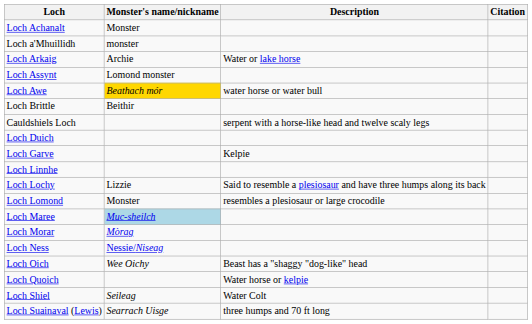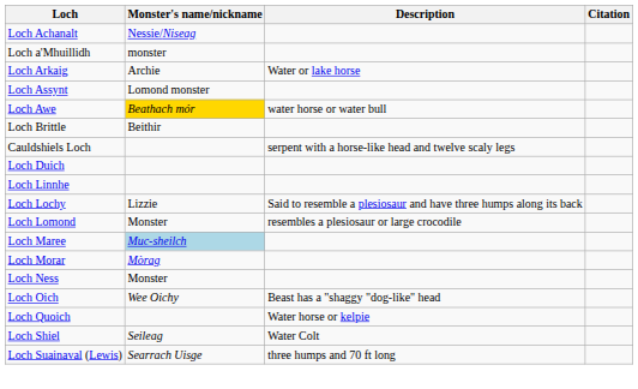 <table class="wikitable sortable">
 <tr>
 <th>Loch</th>
 <th>Monster's name/nickname</th>
 <th>Description</th>
 <th>Citation</th>
 </tr>
 <tr>
 <td><a href='#'>Loch Achanalt</a></td>
-<td>Monster</td>
+<td><a href='#'>Nessie/<em>Niseag</em></a></td>
 <td></td>
 <td></td>
 </tr>
 <tr>
 <td>Loch a'Mhuillidh</td>
 <td>monster</td>
 <td></td>
 <td></td>
 </tr>
 <tr>
 <td><a href='#'>Loch Arkaig</a></td>
 <td>Archie</td>
 <td>Water or <a href='#'>lake horse</a></td>
 <td></td>
 </tr>
 <tr>
 <td><a href='#'>Loch Assynt</a></td>
 <td>Lomond monster</td>
 <td></td>
 <td></td>
 </tr>
 <tr>
 <td><a href='#'>Loch Awe</a></td>
 <td style="background: gold;"><em>Beathach mór</em></td>
 <td>water horse or water bull</td>
 <td></td>
 </tr>
 <tr>
 <td>Loch Brittle</td>
 <td>Beithir</td>
 <td></td>
 <td></td>
 </tr>
 <tr>
 <td>Cauldshiels Loch</td>
 <td></td>
 <td>serpent with a horse-like head and twelve scaly legs</td>
 <td></td>
 </tr>
 <tr>
 <td><a href='#'>Loch Duich</a></td>
 <td></td>
 <td></td>
 <td></td>
 </tr>
 <tr>
-<td><a href='#'>Loch Garve</a></td>
-<td></td>
-<td>Kelpie</td>
-<td></td>
-</tr>
-<tr>
 <td><a href='#'>Loch Linnhe</a></td>
 <td></td>
 <td></td>
 <td></td>
 </tr>
 <tr>
 <td><a href='#'>Loch Lochy</a></td>
 <td>Lizzie</td>
 <td>Said to resemble a <a href='#'>plesiosaur</a> and have three humps along its back</td>
 <td></td>
 </tr>
 <tr>
 <td><a href='#'>Loch Lomond</a></td>
 <td>Monster</td>
 <td>resembles a plesiosaur or large crocodile</td>
 <td></td>
 </tr>
 <tr>
 <td><a href='#'>Loch Maree</a></td>
 <td style="background: lightblue;"><em><a href='#'>Muc-sheilch</a></em></td>
 <td></td>
 <td></td>
 </tr>
 <tr>
 <td><a href='#'>Loch Morar</a></td>
 <td><em><a href='#'>Mòrag</a></em></td>
 <td></td>
 <td></td>
 </tr>
 <tr>
 <td><a href='#'>Loch Ness</a></td>
-<td><a href='#'>Nessie/<em>Niseag</em></a></td>
+<td>Monster</td>
 <td></td>
 <td></td>
 </tr>
 <tr>
 <td><a href='#'>Loch Oich</a></td>
 <td><em>Wee Oichy</em></td>
 <td>Beast has a "shaggy "dog-like" head</td>
 <td></td>
 </tr>
 <tr>
 <td><a href='#'>Loch Quoich</a></td>
 <td></td>
 <td>Water horse or <a href='#'>kelpie</a></td>
 <td></td>
 </tr>
 <tr>
 <td><a href='#'>Loch Shiel</a></td>
 <td><em>Seileag</em></td>
 <td>Water Colt</td>
 <td></td>
 </tr>
 <tr>
 <td><a href='#'>Loch Suainaval</a> (<a href='#'>Lewis</a>)</td>
 <td><em>Searrach Uisge</em></td>
 <td>three humps and 70 ft long</td>
 <td></td>
 </tr>
 </table>
